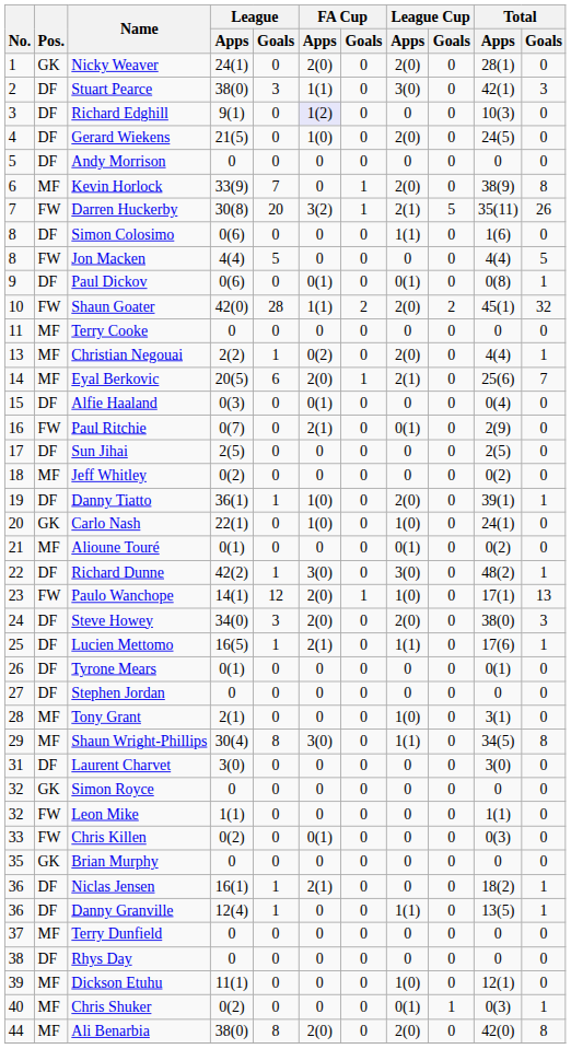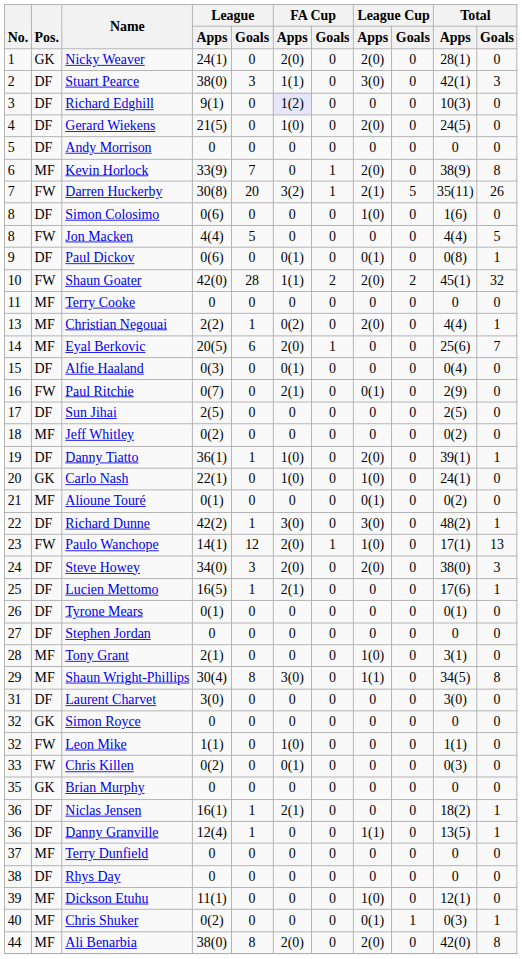 <table class="wikitable" style="text-align:center">
 <tr>
 <th rowspan="2" valign="bottom">No.</th>
 <th rowspan="2" valign="bottom">Pos.</th>
 <th rowspan="2">Name</th>
 <th colspan="2" width="85">League</th>
 <th colspan="2" width="85">FA Cup</th>
 <th colspan="2" width="85">League Cup</th>
 <th colspan="2" width="85">Total</th>
 </tr>
 <tr>
 <th>Apps</th>
 <th>Goals</th>
 <th>Apps</th>
 <th>Goals</th>
 <th>Apps</th>
 <th>Goals</th>
 <th>Apps</th>
 <th>Goals</th>
 </tr>
 <tr>
 <td align="left">1</td>
 <td align="left">GK</td>
 <td align="left"> <a href='#'>Nicky Weaver</a></td>
 <td>24(1)</td>
 <td>0</td>
 <td>2(0)</td>
 <td>0</td>
 <td>2(0)</td>
 <td>0</td>
 <td>28(1)</td>
 <td>0</td>
 </tr>
 <tr>
 <td align="left">2</td>
 <td align="left">DF</td>
 <td align="left"> <a href='#'>Stuart Pearce</a></td>
 <td>38(0)</td>
 <td>3</td>
 <td>1(1)</td>
 <td>0</td>
 <td>3(0)</td>
 <td>0</td>
 <td>42(1)</td>
 <td>3</td>
 </tr>
 <tr>
 <td align="left">3</td>
 <td align="left">DF</td>
 <td align="left"> <a href='#'>Richard Edghill</a></td>
 <td>9(1)</td>
 <td>0</td>
 <td style="background: lavender;">1(2)</td>
 <td>0</td>
 <td>0</td>
 <td>0</td>
 <td>10(3)</td>
 <td>0</td>
 </tr>
 <tr>
 <td align="left">4</td>
 <td align="left">DF</td>
 <td align="left"> <a href='#'>Gerard Wiekens</a></td>
 <td>21(5)</td>
 <td>0</td>
 <td>1(0)</td>
 <td>0</td>
 <td>2(0)</td>
 <td>0</td>
 <td>24(5)</td>
 <td>0</td>
 </tr>
 <tr>
 <td align="left">5</td>
 <td align="left">DF</td>
 <td align="left"> <a href='#'>Andy Morrison</a></td>
 <td>0</td>
 <td>0</td>
 <td>0</td>
 <td>0</td>
 <td>0</td>
 <td>0</td>
 <td>0</td>
 <td>0</td>
 </tr>
 <tr>
 <td align="left">6</td>
 <td align="left">MF</td>
 <td align="left"> <a href='#'>Kevin Horlock</a></td>
 <td>33(9)</td>
 <td>7</td>
 <td>0</td>
 <td>1</td>
 <td>2(0)</td>
 <td>0</td>
 <td>38(9)</td>
 <td>8</td>
 </tr>
 <tr>
 <td align="left">7</td>
 <td align="left">FW</td>
 <td align="left"> <a href='#'>Darren Huckerby</a></td>
 <td>30(8)</td>
 <td>20</td>
 <td>3(2)</td>
 <td>1</td>
 <td>2(1)</td>
 <td>5</td>
 <td>35(11)</td>
 <td>26</td>
 </tr>
 <tr>
 <td align="left">8</td>
 <td align="left">DF</td>
 <td align="left"> <a href='#'>Simon Colosimo</a></td>
 <td>0(6)</td>
 <td>0</td>
 <td>0</td>
 <td>0</td>
-<td>1(1)</td>
+<td>1(0)</td>
 <td>0</td>
 <td>1(6)</td>
 <td>0</td>
 </tr>
 <tr>
 <td align="left">8</td>
 <td align="left">FW</td>
 <td align="left"> <a href='#'>Jon Macken</a></td>
 <td>4(4)</td>
 <td>5</td>
 <td>0</td>
 <td>0</td>
 <td>0</td>
 <td>0</td>
 <td>4(4)</td>
 <td>5</td>
 </tr>
 <tr>
 <td align="left">9</td>
 <td align="left">DF</td>
 <td align="left"> <a href='#'>Paul Dickov</a></td>
 <td>0(6)</td>
 <td>0</td>
 <td>0(1)</td>
 <td>0</td>
 <td>0(1)</td>
 <td>0</td>
 <td>0(8)</td>
 <td>1</td>
 </tr>
 <tr>
 <td align="left">10</td>
 <td align="left">FW</td>
 <td align="left"> <a href='#'>Shaun Goater</a></td>
 <td>42(0)</td>
 <td>28</td>
 <td>1(1)</td>
 <td>2</td>
 <td>2(0)</td>
 <td>2</td>
 <td>45(1)</td>
 <td>32</td>
 </tr>
 <tr>
 <td align="left">11</td>
 <td align="left">MF</td>
 <td align="left"> <a href='#'>Terry Cooke</a></td>
 <td>0</td>
 <td>0</td>
 <td>0</td>
 <td>0</td>
 <td>0</td>
 <td>0</td>
 <td>0</td>
 <td>0</td>
 </tr>
 <tr>
 <td align="left">13</td>
 <td align="left">MF</td>
 <td align="left"> <a href='#'>Christian Negouai</a></td>
 <td>2(2)</td>
 <td>1</td>
 <td>0(2)</td>
 <td>0</td>
 <td>2(0)</td>
 <td>0</td>
 <td>4(4)</td>
 <td>1</td>
 </tr>
 <tr>
 <td align="left">14</td>
 <td align="left">MF</td>
 <td align="left"> <a href='#'>Eyal Berkovic</a></td>
 <td>20(5)</td>
 <td>6</td>
 <td>2(0)</td>
 <td>1</td>
-<td>2(1)</td>
+<td>0</td>
 <td>0</td>
 <td>25(6)</td>
 <td>7</td>
 </tr>
 <tr>
 <td align="left">15</td>
 <td align="left">DF</td>
 <td align="left"> <a href='#'>Alfie Haaland</a></td>
 <td>0(3)</td>
 <td>0</td>
 <td>0(1)</td>
 <td>0</td>
 <td>0</td>
 <td>0</td>
 <td>0(4)</td>
 <td>0</td>
 </tr>
 <tr>
 <td align="left">16</td>
 <td align="left">FW</td>
 <td align="left"> <a href='#'>Paul Ritchie</a></td>
 <td>0(7)</td>
 <td>0</td>
 <td>2(1)</td>
 <td>0</td>
 <td>0(1)</td>
 <td>0</td>
 <td>2(9)</td>
 <td>0</td>
 </tr>
 <tr>
 <td align="left">17</td>
 <td align="left">DF</td>
 <td align="left"> <a href='#'>Sun Jihai</a></td>
 <td>2(5)</td>
 <td>0</td>
 <td>0</td>
 <td>0</td>
 <td>0</td>
 <td>0</td>
 <td>2(5)</td>
 <td>0</td>
 </tr>
 <tr>
 <td align="left">18</td>
 <td align="left">MF</td>
 <td align="left"> <a href='#'>Jeff Whitley</a></td>
 <td>0(2)</td>
 <td>0</td>
 <td>0</td>
 <td>0</td>
 <td>0</td>
 <td>0</td>
 <td>0(2)</td>
 <td>0</td>
 </tr>
 <tr>
 <td align="left">19</td>
 <td align="left">DF</td>
 <td align="left"> <a href='#'>Danny Tiatto</a></td>
 <td>36(1)</td>
 <td>1</td>
 <td>1(0)</td>
 <td>0</td>
 <td>2(0)</td>
 <td>0</td>
 <td>39(1)</td>
 <td>1</td>
 </tr>
 <tr>
 <td align="left">20</td>
 <td align="left">GK</td>
 <td align="left"> <a href='#'>Carlo Nash</a></td>
 <td>22(1)</td>
 <td>0</td>
 <td>1(0)</td>
 <td>0</td>
 <td>1(0)</td>
 <td>0</td>
 <td>24(1)</td>
 <td>0</td>
 </tr>
 <tr>
 <td align="left">21</td>
 <td align="left">MF</td>
 <td align="left"> <a href='#'>Alioune Touré</a></td>
 <td>0(1)</td>
 <td>0</td>
 <td>0</td>
 <td>0</td>
 <td>0(1)</td>
 <td>0</td>
 <td>0(2)</td>
 <td>0</td>
 </tr>
 <tr>
 <td align="left">22</td>
 <td align="left">DF</td>
 <td align="left"> <a href='#'>Richard Dunne</a></td>
 <td>42(2)</td>
 <td>1</td>
 <td>3(0)</td>
 <td>0</td>
 <td>3(0)</td>
 <td>0</td>
 <td>48(2)</td>
 <td>1</td>
 </tr>
 <tr>
 <td align="left">23</td>
 <td align="left">FW</td>
 <td align="left"> <a href='#'>Paulo Wanchope</a></td>
 <td>14(1)</td>
 <td>12</td>
 <td>2(0)</td>
 <td>1</td>
 <td>1(0)</td>
 <td>0</td>
 <td>17(1)</td>
 <td>13</td>
 </tr>
 <tr>
 <td align="left">24</td>
 <td align="left">DF</td>
 <td align="left"> <a href='#'>Steve Howey</a></td>
 <td>34(0)</td>
 <td>3</td>
 <td>2(0)</td>
 <td>0</td>
 <td>2(0)</td>
 <td>0</td>
 <td>38(0)</td>
 <td>3</td>
 </tr>
 <tr>
 <td align="left">25</td>
 <td align="left">DF</td>
 <td align="left"> <a href='#'>Lucien Mettomo</a></td>
 <td>16(5)</td>
 <td>1</td>
 <td>2(1)</td>
 <td>0</td>
-<td>1(1)</td>
+<td>0</td>
 <td>0</td>
 <td>17(6)</td>
 <td>1</td>
 </tr>
 <tr>
 <td align="left">26</td>
 <td align="left">DF</td>
 <td align="left"> <a href='#'>Tyrone Mears</a></td>
 <td>0(1)</td>
 <td>0</td>
 <td>0</td>
 <td>0</td>
 <td>0</td>
 <td>0</td>
 <td>0(1)</td>
 <td>0</td>
 </tr>
 <tr>
 <td align="left">27</td>
 <td align="left">DF</td>
 <td align="left"> <a href='#'>Stephen Jordan</a></td>
 <td>0</td>
 <td>0</td>
 <td>0</td>
 <td>0</td>
 <td>0</td>
 <td>0</td>
 <td>0</td>
 <td>0</td>
 </tr>
 <tr>
 <td align="left">28</td>
 <td align="left">MF</td>
 <td align="left"> <a href='#'>Tony Grant</a></td>
 <td>2(1)</td>
 <td>0</td>
 <td>0</td>
 <td>0</td>
 <td>1(0)</td>
 <td>0</td>
 <td>3(1)</td>
 <td>0</td>
 </tr>
 <tr>
 <td align="left">29</td>
 <td align="left">MF</td>
 <td align="left"> <a href='#'>Shaun Wright-Phillips</a></td>
 <td>30(4)</td>
 <td>8</td>
 <td>3(0)</td>
 <td>0</td>
 <td>1(1)</td>
 <td>0</td>
 <td>34(5)</td>
 <td>8</td>
 </tr>
 <tr>
 <td align="left">31</td>
 <td align="left">DF</td>
 <td align="left"> <a href='#'>Laurent Charvet</a></td>
 <td>3(0)</td>
 <td>0</td>
 <td>0</td>
 <td>0</td>
 <td>0</td>
 <td>0</td>
 <td>3(0)</td>
 <td>0</td>
 </tr>
 <tr>
 <td align="left">32</td>
 <td align="left">GK</td>
 <td align="left"> <a href='#'>Simon Royce</a></td>
 <td>0</td>
 <td>0</td>
 <td>0</td>
 <td>0</td>
 <td>0</td>
 <td>0</td>
 <td>0</td>
 <td>0</td>
 </tr>
 <tr>
 <td align="left">32</td>
 <td align="left">FW</td>
 <td align="left"> <a href='#'>Leon Mike</a></td>
 <td>1(1)</td>
 <td>0</td>
-<td>0</td>
+<td>1(0)</td>
 <td>0</td>
 <td>0</td>
 <td>0</td>
 <td>1(1)</td>
 <td>0</td>
 </tr>
 <tr>
 <td align="left">33</td>
 <td align="left">FW</td>
 <td align="left"> <a href='#'>Chris Killen</a></td>
 <td>0(2)</td>
 <td>0</td>
 <td>0(1)</td>
 <td>0</td>
 <td>0</td>
 <td>0</td>
 <td>0(3)</td>
 <td>0</td>
 </tr>
 <tr>
 <td align="left">35</td>
 <td align="left">GK</td>
 <td align="left"> <a href='#'>Brian Murphy</a></td>
 <td>0</td>
 <td>0</td>
 <td>0</td>
 <td>0</td>
 <td>0</td>
 <td>0</td>
 <td>0</td>
 <td>0</td>
 </tr>
 <tr>
 <td align="left">36</td>
 <td align="left">DF</td>
 <td align="left"> <a href='#'>Niclas Jensen</a></td>
 <td>16(1)</td>
 <td>1</td>
 <td>2(1)</td>
 <td>0</td>
 <td>0</td>
 <td>0</td>
 <td>18(2)</td>
 <td>1</td>
 </tr>
 <tr>
 <td align="left">36</td>
 <td align="left">DF</td>
 <td align="left"> <a href='#'>Danny Granville</a></td>
 <td>12(4)</td>
 <td>1</td>
 <td>0</td>
 <td>0</td>
 <td>1(1)</td>
 <td>0</td>
 <td>13(5)</td>
 <td>1</td>
 </tr>
 <tr>
 <td align="left">37</td>
 <td align="left">MF</td>
 <td align="left"> <a href='#'>Terry Dunfield</a></td>
 <td>0</td>
 <td>0</td>
 <td>0</td>
 <td>0</td>
 <td>0</td>
 <td>0</td>
 <td>0</td>
 <td>0</td>
 </tr>
 <tr>
 <td align="left">38</td>
 <td align="left">DF</td>
 <td align="left"> <a href='#'>Rhys Day</a></td>
 <td>0</td>
 <td>0</td>
 <td>0</td>
 <td>0</td>
 <td>0</td>
 <td>0</td>
 <td>0</td>
 <td>0</td>
 </tr>
 <tr>
 <td align="left">39</td>
 <td align="left">MF</td>
 <td align="left"> <a href='#'>Dickson Etuhu</a></td>
 <td>11(1)</td>
 <td>0</td>
 <td>0</td>
 <td>0</td>
 <td>1(0)</td>
 <td>0</td>
 <td>12(1)</td>
 <td>0</td>
 </tr>
 <tr>
 <td align="left">40</td>
 <td align="left">MF</td>
 <td align="left"> <a href='#'>Chris Shuker</a></td>
 <td>0(2)</td>
 <td>0</td>
 <td>0</td>
 <td>0</td>
 <td>0(1)</td>
 <td>1</td>
 <td>0(3)</td>
 <td>1</td>
 </tr>
 <tr>
 <td align="left">44</td>
 <td align="left">MF</td>
 <td align="left"> <a href='#'>Ali Benarbia</a></td>
 <td>38(0)</td>
 <td>8</td>
 <td>2(0)</td>
 <td>0</td>
 <td>2(0)</td>
 <td>0</td>
 <td>42(0)</td>
 <td>8</td>
 </tr>
 <tr>
 </tr>
 </table>
